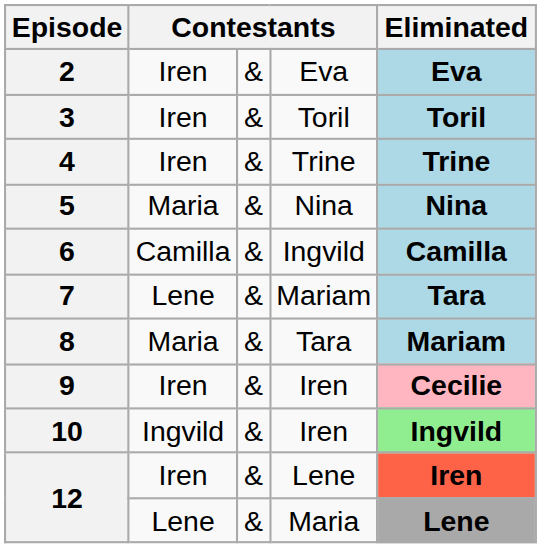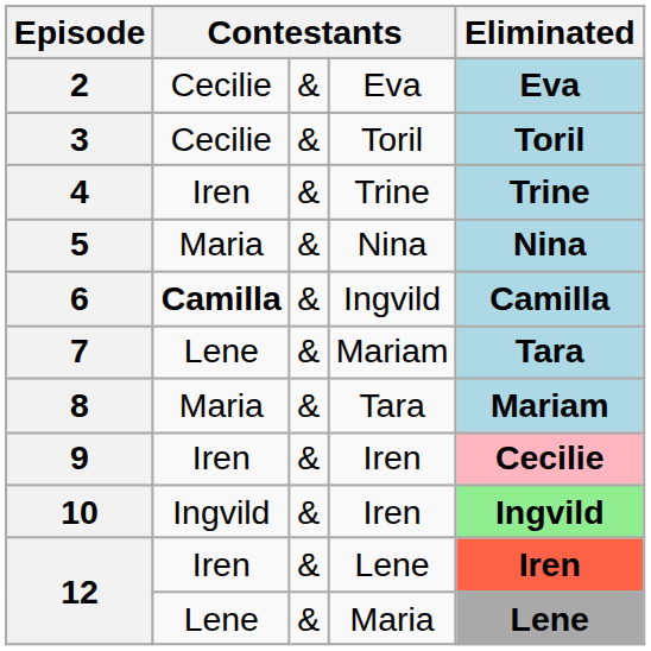 <table class="wikitable" border="2" style="text-align:center; font-size:85%;">
 <tr>
 <th>Episode</th>
 <th colspan="3">Contestants</th>
 <th>Eliminated</th>
 </tr>
 <tr>
 <th>2</th>
-<td>Iren</td>
+<td>Cecilie</td>
 <td>&</td>
 <td>Eva</td>
 <td style="background:lightblue"><strong>Eva</strong></td>
 </tr>
 <tr>
 <th>3</th>
-<td>Iren</td>
+<td>Cecilie</td>
 <td>&</td>
 <td>Toril</td>
 <td style="background:lightblue"><strong>Toril</strong></td>
 </tr>
 <tr>
 <th>4</th>
 <td>Iren</td>
 <td>&</td>
 <td>Trine</td>
 <td style="background:lightblue"><strong>Trine</strong></td>
 </tr>
 <tr>
 <th>5</th>
 <td>Maria</td>
 <td>&</td>
 <td>Nina</td>
 <td style="background:lightblue"><strong>Nina</strong></td>
 </tr>
 <tr>
 <th>6</th>
-<td>Camilla</td>
+<td><strong>Camilla</strong></td>
 <td>&</td>
 <td>Ingvild</td>
 <td style="background:lightblue"><strong>Camilla</strong></td>
 </tr>
 <tr>
 <th>7</th>
 <td>Lene</td>
 <td>&</td>
 <td>Mariam</td>
 <td style="background:lightblue"><strong>Tara</strong></td>
 </tr>
 <tr>
 <th>8</th>
 <td>Maria</td>
 <td>&</td>
 <td>Tara</td>
 <td style="background:lightblue"><strong>Mariam</strong></td>
 </tr>
 <tr>
 <th>9</th>
 <td>Iren</td>
 <td>&</td>
 <td>Iren</td>
 <td style="background:lightpink;"><strong>Cecilie</strong></td>
 </tr>
 <tr>
 <th>10</th>
 <td>Ingvild</td>
 <td>&</td>
 <td>Iren</td>
 <td style="background:lightgreen"><strong>Ingvild</strong></td>
 </tr>
 <tr>
 <th rowspan="2">12</th>
 <td>Iren</td>
 <td>&</td>
 <td>Lene</td>
 <td style="background:tomato"><strong>Iren</strong></td>
 </tr>
 <tr>
 <td>Lene</td>
 <td>&</td>
 <td>Maria</td>
 <td style="background:darkgrey;"><strong>Lene</strong></td>
 </tr>
 </table>
